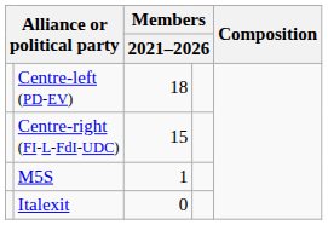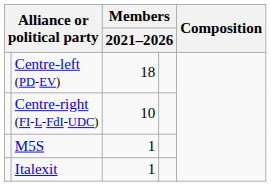 <table class="wikitable">
 <tr>
 <th colspan=2 rowspan=2>Alliance or <br> political party</th>
 <th colspan=2>Members</th>
 <th rowspan=2>Composition</th>
 </tr>
 <tr>
 <th colspan=2>2021–2026</th>
 </tr>
 <tr>
 <td></td>
 <td><a href='#'>Centre-left</a> <br><small>(<a href='#'>PD</a>-<a href='#'>EV</a>)</small></td>
 <td style="text-align: right">18</td>
 <td></td>
 <td rowspan=4></td>
 </tr>
 <tr>
 <td></td>
 <td><a href='#'>Centre-right</a> <br><small>(<a href='#'>FI</a>-<a href='#'>L</a>-<a href='#'>FdI</a>-<a href='#'>UDC</a>)</small></td>
-<td style="text-align: right">15</td>
+<td style="text-align: right">10</td>
 <td></td>
 </tr>
 <tr>
 <td></td>
 <td><a href='#'>M5S</a></td>
 <td style="text-align: right">1</td>
 <td></td>
 </tr>
 <tr>
 <td></td>
 <td><a href='#'>Italexit</a></td>
-<td style="text-align: right">0</td>
+<td style="text-align: right">1</td>
 <td></td>
 </tr>
 </table>
